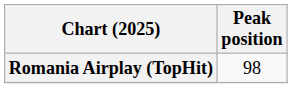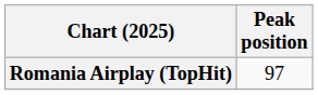 <table class="wikitable plainrowheaders" style="text-align:center">
 <tr>
 <th scope="col">Chart (2025)</th>
 <th scope="col">Peak<br>position</th>
 </tr>
 <tr>
 <th scope="row">Romania Airplay (TopHit)</th>
-<td>98</td>
+<td>97</td>
 </tr>
 <tr>
 </tr>
 </table>
